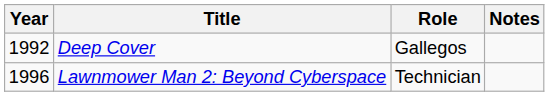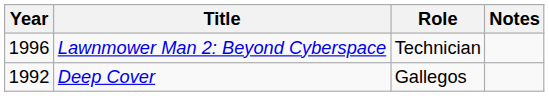 <table class="wikitable sortable">
 <tr>
 <th>Year</th>
 <th>Title</th>
 <th>Role</th>
 <th>Notes</th>
 </tr>
 <tr>
+<td>1996</td>
+<td><em><a href='#'>Lawnmower Man 2: Beyond Cyberspace</a></em></td>
+<td>Technician</td>
+<td></td>
+</tr>
+<tr>
 <td>1992</td>
 <td><em><a href='#'>Deep Cover</a></em></td>
 <td>Gallegos</td>
 <td></td>
 </tr>
-<tr>
-<td>1996</td>
-<td><em><a href='#'>Lawnmower Man 2: Beyond Cyberspace</a></em></td>
-<td>Technician</td>
-<td></td>
-</tr>
 </table>
